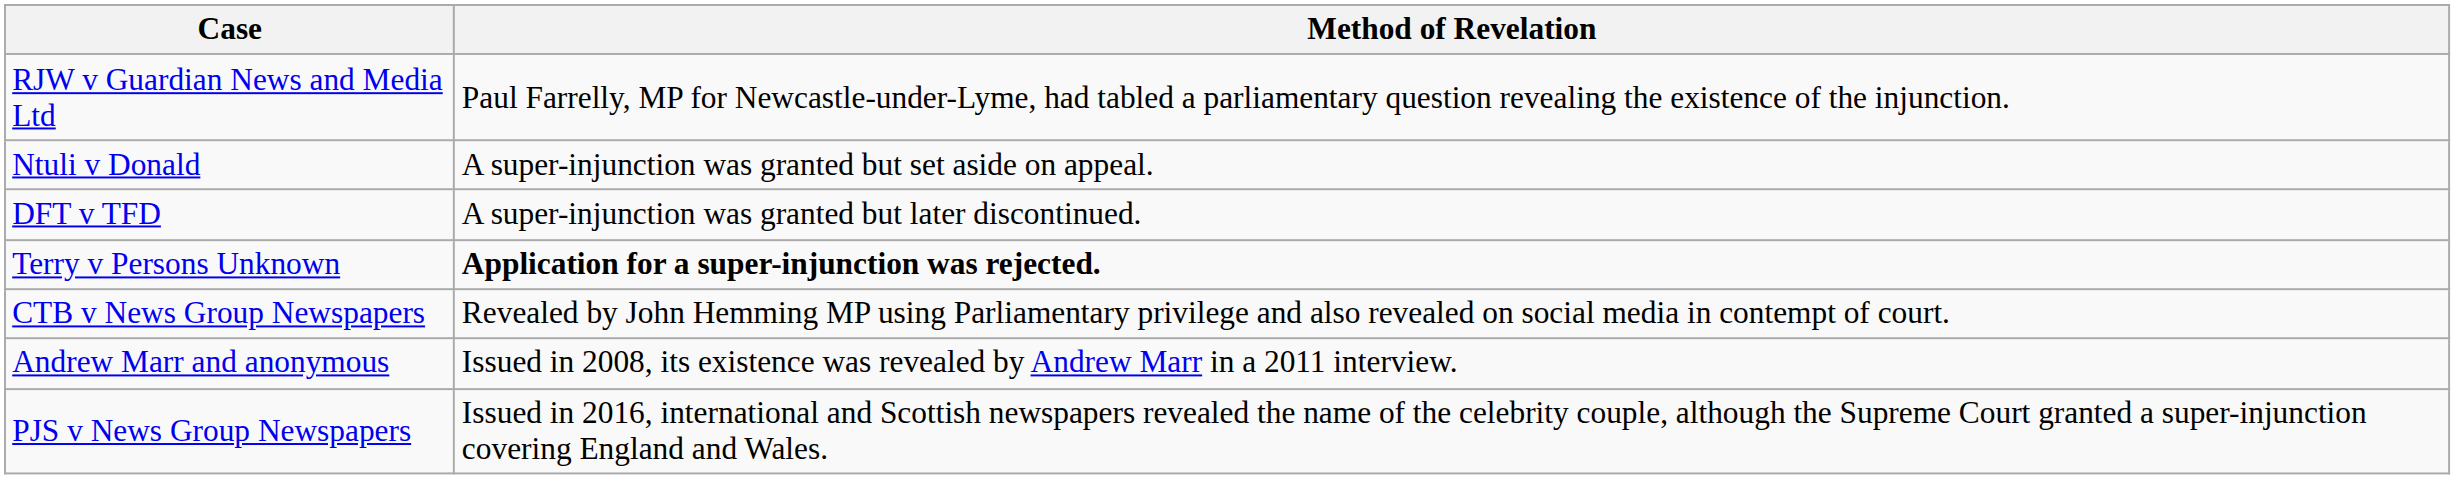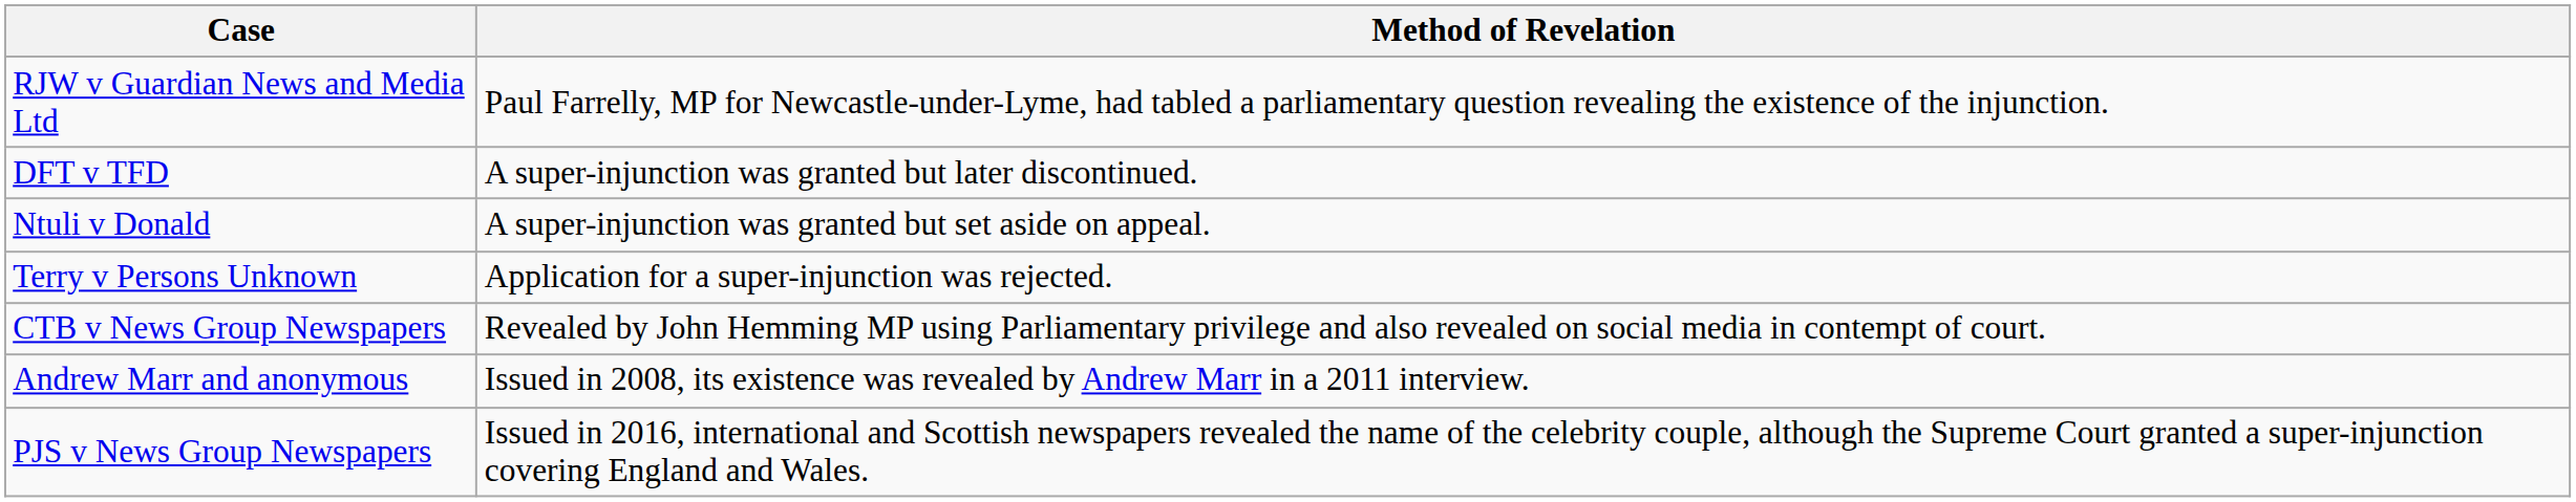 <table class="wikitable">
 <tr>
 <th>Case</th>
 <th>Method of Revelation</th>
 </tr>
 <tr>
 <td><a href='#'>RJW v Guardian News and Media Ltd</a></td>
 <td>Paul Farrelly, MP for Newcastle-under-Lyme, had tabled a parliamentary question revealing the existence of the injunction.</td>
 </tr>
 <tr>
+<td><a href='#'>DFT v TFD</a></td>
+<td>A super-injunction was granted but later discontinued.</td>
+</tr>
+<tr>
 <td><a href='#'>Ntuli v Donald</a></td>
 <td>A super-injunction was granted but set aside on appeal.</td>
 </tr>
 <tr>
-<td><a href='#'>DFT v TFD</a></td>
-<td>A super-injunction was granted but later discontinued.</td>
-</tr>
-<tr>
 <td><a href='#'>Terry v Persons Unknown</a></td>
-<td><strong>Application for a super-injunction was rejected.</strong></td>
+<td>Application for a super-injunction was rejected.</td>
 </tr>
 <tr>
 <td><a href='#'>CTB v News Group Newspapers </a></td>
 <td>Revealed by John Hemming MP using Parliamentary privilege and also revealed on social media in contempt of court.</td>
 </tr>
 <tr>
 <td><a href='#'>Andrew Marr and anonymous</a></td>
 <td>Issued in 2008, its existence was revealed by <a href='#'>Andrew Marr</a> in a 2011 interview.</td>
 </tr>
 <tr>
 <td><a href='#'>PJS v News Group Newspapers</a></td>
 <td>Issued in 2016, international and Scottish newspapers revealed the name of the celebrity couple, although the Supreme Court granted a super-injunction covering England and Wales.</td>
 </tr>
 </table>
